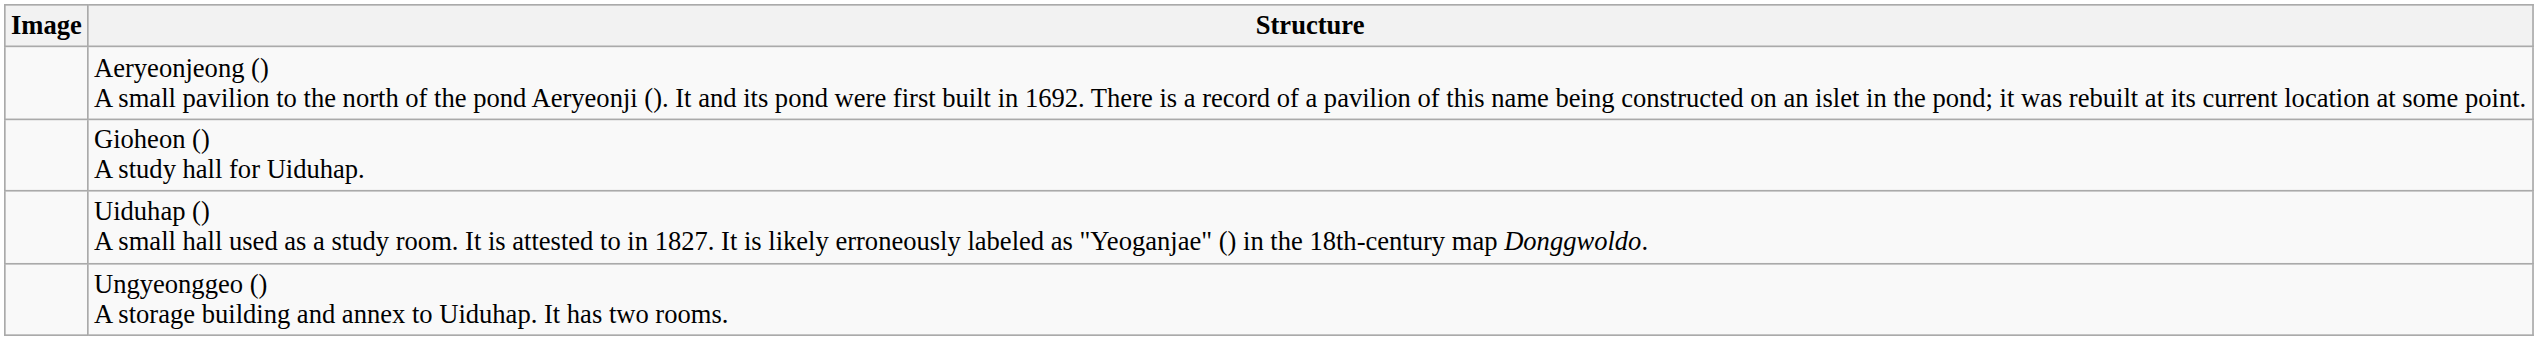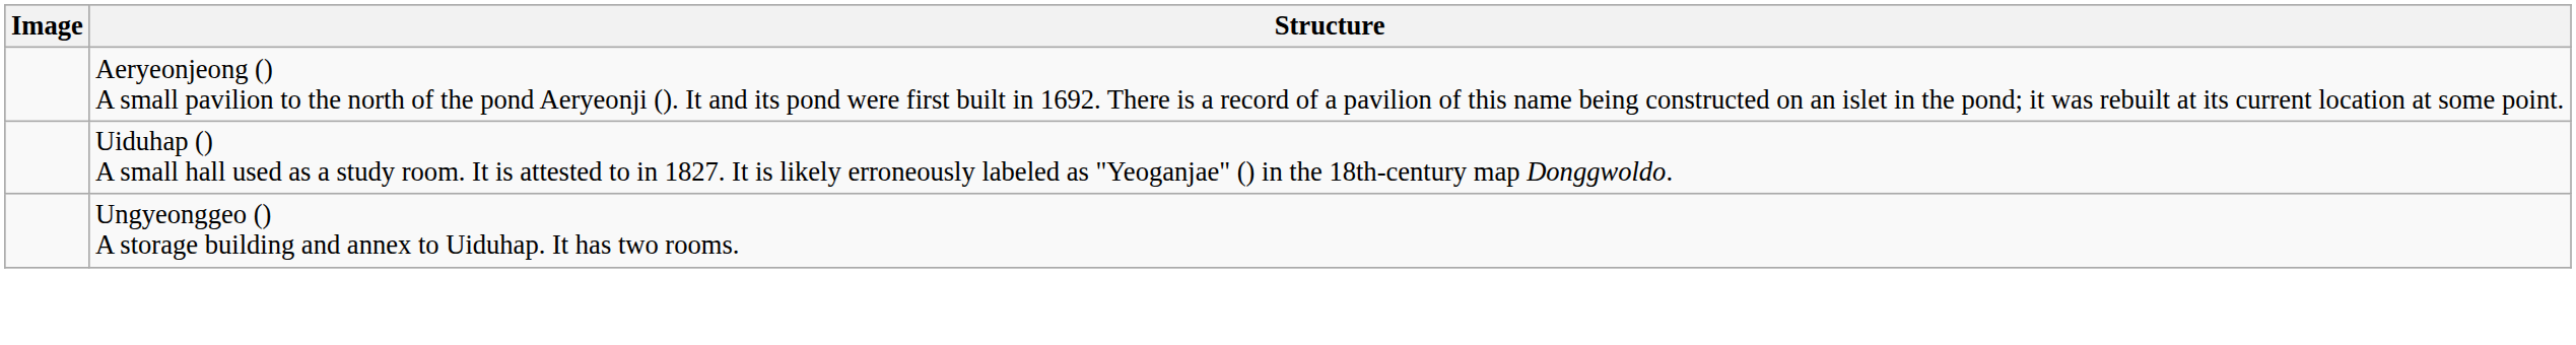 <table class="wikitable">
 <tr>
 <th>Image</th>
 <th>Structure</th>
 </tr>
 <tr>
 <td></td>
 <td>Aeryeonjeong ()<br>A small pavilion to the north of the pond Aeryeonji (). It and its pond were first built in 1692. There is a record of a pavilion of this name being constructed on an islet in the pond; it was rebuilt at its current location at some point.</td>
 </tr>
 <tr>
 <td></td>
-<td>Gioheon ()<br>A study hall for Uiduhap.</td>
-</tr>
-<tr>
-<td></td>
 <td>Uiduhap ()<br>A small hall used as a study room. It is attested to in 1827. It is likely erroneously labeled as "Yeoganjae" () in the 18th-century map <em>Donggwoldo</em>.</td>
 </tr>
 <tr>
 <td></td>
 <td>Ungyeonggeo ()<br>A storage building and annex to Uiduhap. It has two rooms.</td>
 </tr>
 </table>
